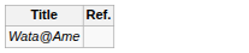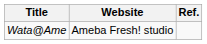 <table class="wikitable">
 <tr>
 <th>Title</th>
+<th>Website</th>
 <th>Ref.</th>
 </tr>
 <tr>
 <td><em>Wata@Ame</em></td>
+<td>Ameba Fresh! studio</td>
 <td></td>
 </tr>
 </table>
